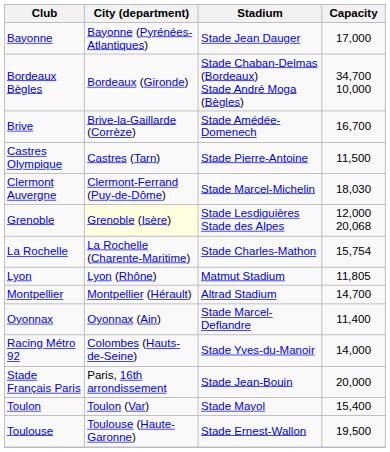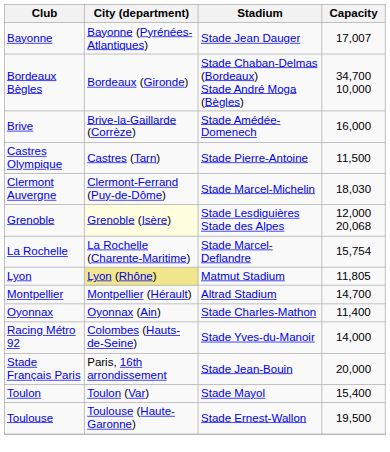 <table class="wikitable sortable" width="60%">
 <tr>
 <th width="14%">Club</th>
 <th width="22%">City (department)</th>
 <th width="24%">Stadium</th>
 <th width="8%">Capacity</th>
 </tr>
 <tr>
 <td><a href='#'>Bayonne</a></td>
 <td><a href='#'>Bayonne</a> (<a href='#'>Pyrénées-Atlantiques</a>)</td>
 <td><a href='#'>Stade Jean Dauger</a></td>
-<td align=center>17,000</td>
+<td align=center>17,007</td>
 </tr>
 <tr>
 <td><a href='#'>Bordeaux Bègles</a></td>
 <td><a href='#'>Bordeaux</a> (<a href='#'>Gironde</a>)</td>
 <td><a href='#'>Stade Chaban-Delmas</a> (<a href='#'>Bordeaux</a>)<br><a href='#'>Stade André Moga</a> (<a href='#'>Bègles</a>)</td>
 <td align=center>34,700 <br> 10,000</td>
 </tr>
 <tr>
 <td><a href='#'>Brive</a></td>
 <td><a href='#'>Brive-la-Gaillarde</a> (<a href='#'>Corrèze</a>)</td>
 <td><a href='#'>Stade Amédée-Domenech</a></td>
-<td align=center>16,700</td>
+<td align=center>16,000</td>
 </tr>
 <tr>
 <td><a href='#'>Castres Olympique</a></td>
 <td><a href='#'>Castres</a> (<a href='#'>Tarn</a>)</td>
 <td><a href='#'>Stade Pierre-Antoine</a></td>
 <td align=center>11,500</td>
 </tr>
 <tr>
 <td><a href='#'>Clermont Auvergne</a></td>
 <td><a href='#'>Clermont-Ferrand</a> (<a href='#'>Puy-de-Dôme</a>)</td>
 <td><a href='#'>Stade Marcel-Michelin</a></td>
 <td align=center>18,030</td>
 </tr>
 <tr>
 <td><a href='#'>Grenoble</a></td>
 <td style="background: lightyellow;"><a href='#'>Grenoble</a> (<a href='#'>Isère</a>)</td>
 <td><a href='#'>Stade Lesdiguières</a><br><a href='#'>Stade des Alpes</a></td>
 <td align=center>12,000<br>20,068</td>
 </tr>
 <tr>
 <td><a href='#'>La Rochelle</a></td>
 <td><a href='#'>La Rochelle</a> (<a href='#'>Charente-Maritime</a>)</td>
-<td><a href='#'>Stade Charles-Mathon</a></td>
+<td><a href='#'>Stade Marcel-Deflandre</a></td>
 <td align=center>15,754</td>
 </tr>
 <tr>
 <td><a href='#'>Lyon</a></td>
-<td><a href='#'>Lyon</a> (<a href='#'>Rhône</a>)</td>
+<td style="background: khaki;"><a href='#'>Lyon</a> (<a href='#'>Rhône</a>)</td>
 <td><a href='#'>Matmut Stadium</a></td>
 <td align=center>11,805</td>
 </tr>
 <tr>
 <td><a href='#'>Montpellier</a></td>
 <td><a href='#'>Montpellier</a> (<a href='#'>Hérault</a>)</td>
 <td><a href='#'>Altrad Stadium</a></td>
 <td align=center>14,700</td>
 </tr>
 <tr>
 <td><a href='#'>Oyonnax</a></td>
 <td><a href='#'>Oyonnax</a> (<a href='#'>Ain</a>)</td>
-<td><a href='#'>Stade Marcel-Deflandre</a></td>
+<td><a href='#'>Stade Charles-Mathon</a></td>
 <td align=center>11,400</td>
 </tr>
 <tr>
 <td><a href='#'>Racing Métro 92</a></td>
 <td><a href='#'>Colombes</a> (<a href='#'>Hauts-de-Seine</a>)</td>
 <td><a href='#'>Stade Yves-du-Manoir</a></td>
 <td align=center>14,000</td>
 </tr>
 <tr>
 <td><a href='#'>Stade Français Paris</a></td>
 <td>Paris, <a href='#'>16th arrondissement</a></td>
 <td><a href='#'>Stade Jean-Bouin</a></td>
 <td align=center>20,000</td>
 </tr>
 <tr>
 <td><a href='#'>Toulon</a></td>
 <td><a href='#'>Toulon</a> (<a href='#'>Var</a>)</td>
 <td><a href='#'>Stade Mayol</a></td>
 <td align=center>15,400</td>
 </tr>
 <tr>
 <td><a href='#'>Toulouse</a></td>
 <td><a href='#'>Toulouse</a> (<a href='#'>Haute-Garonne</a>)</td>
 <td><a href='#'>Stade Ernest-Wallon</a></td>
 <td align=center>19,500</td>
 </tr>
 <tr>
 </tr>
 </table>
